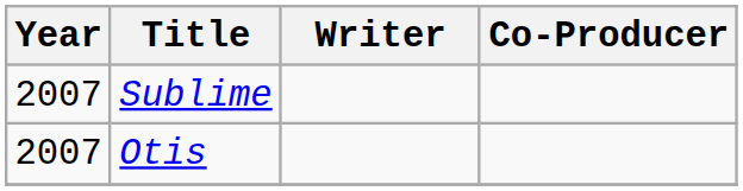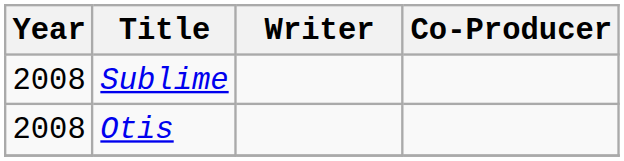 <table class="wikitable">
 <tr>
 <th>Year</th>
 <th>Title</th>
 <th width=65>Writer</th>
 <th>Co-Producer</th>
 </tr>
 <tr>
-<td>2007</td>
+<td>2008</td>
 <td><em><a href='#'>Sublime</a></em></td>
 <td></td>
 <td></td>
 </tr>
 <tr>
-<td>2007</td>
+<td>2008</td>
 <td><em><a href='#'>Otis</a></em></td>
 <td></td>
 <td></td>
 </tr>
 <tr>
 </tr>
 </table>
